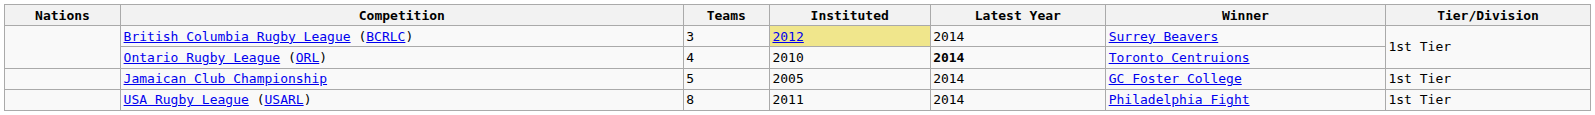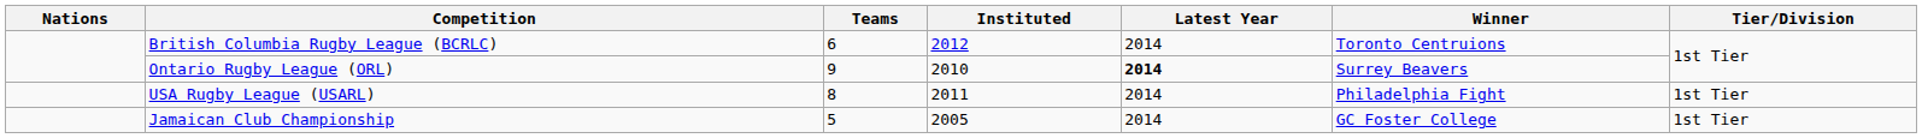 <table class="wikitable" width=80%>
 <tr>
 <th>Nations</th>
 <th>Competition</th>
 <th>Teams</th>
 <th>Instituted</th>
 <th>Latest Year</th>
 <th>Winner</th>
 <th>Tier/Division</th>
 </tr>
 <tr>
 <td rowspan="2"></td>
 <td><a href='#'>British Columbia Rugby League</a> (<a href='#'>BCRLC</a>)</td>
-<td>3</td>
-<td style="background: khaki;"><a href='#'>2012</a></td>
+<td>6</td>
+<td><a href='#'>2012</a></td>
 <td>2014</td>
-<td> <a href='#'>Surrey Beavers</a></td>
+<td> <a href='#'>Toronto Centruions</a></td>
 <td rowspan="2"> 1st Tier</td>
 </tr>
 <tr>
 <td><a href='#'>Ontario Rugby League</a> (<a href='#'>ORL</a>)</td>
-<td>4</td>
+<td>9</td>
 <td>2010</td>
 <td><strong>2014</strong></td>
-<td> <a href='#'>Toronto Centruions</a></td>
+<td> <a href='#'>Surrey Beavers</a></td>
+</tr>
+<tr>
+<td rowspan="1"></td>
+<td><a href='#'>USA Rugby League</a> (<a href='#'>USARL</a>)</td>
+<td>8</td>
+<td>2011</td>
+<td>2014</td>
+<td> <a href='#'>Philadelphia Fight</a></td>
+<td rowspan="1"> 1st Tier</td>
 </tr>
 <tr>
 <td rowspan="1"></td>
 <td><a href='#'>Jamaican Club Championship</a></td>
 <td>5</td>
 <td>2005</td>
 <td>2014</td>
 <td> <a href='#'>GC Foster College</a></td>
 <td> 1st Tier</td>
 </tr>
-<tr>
-<td rowspan="1"></td>
-<td><a href='#'>USA Rugby League</a> (<a href='#'>USARL</a>)</td>
-<td>8</td>
-<td>2011</td>
-<td>2014</td>
-<td> <a href='#'>Philadelphia Fight</a></td>
-<td rowspan="1"> 1st Tier</td>
-</tr>
 </table>
